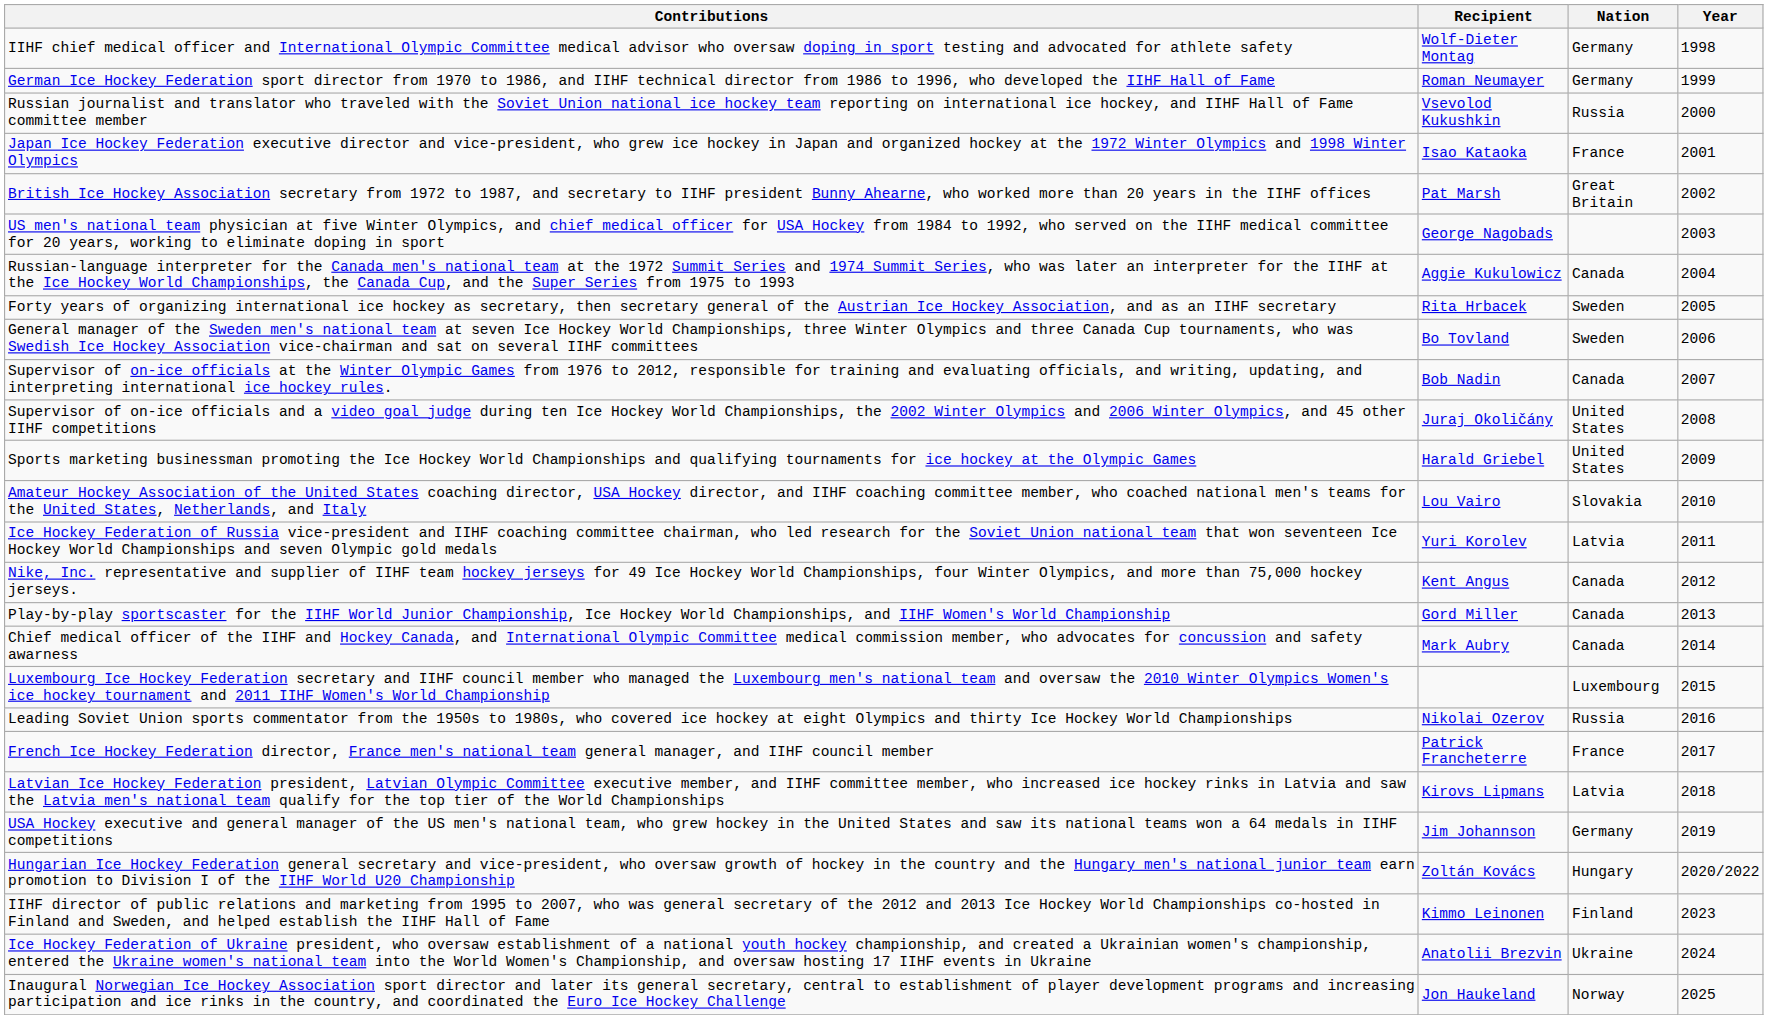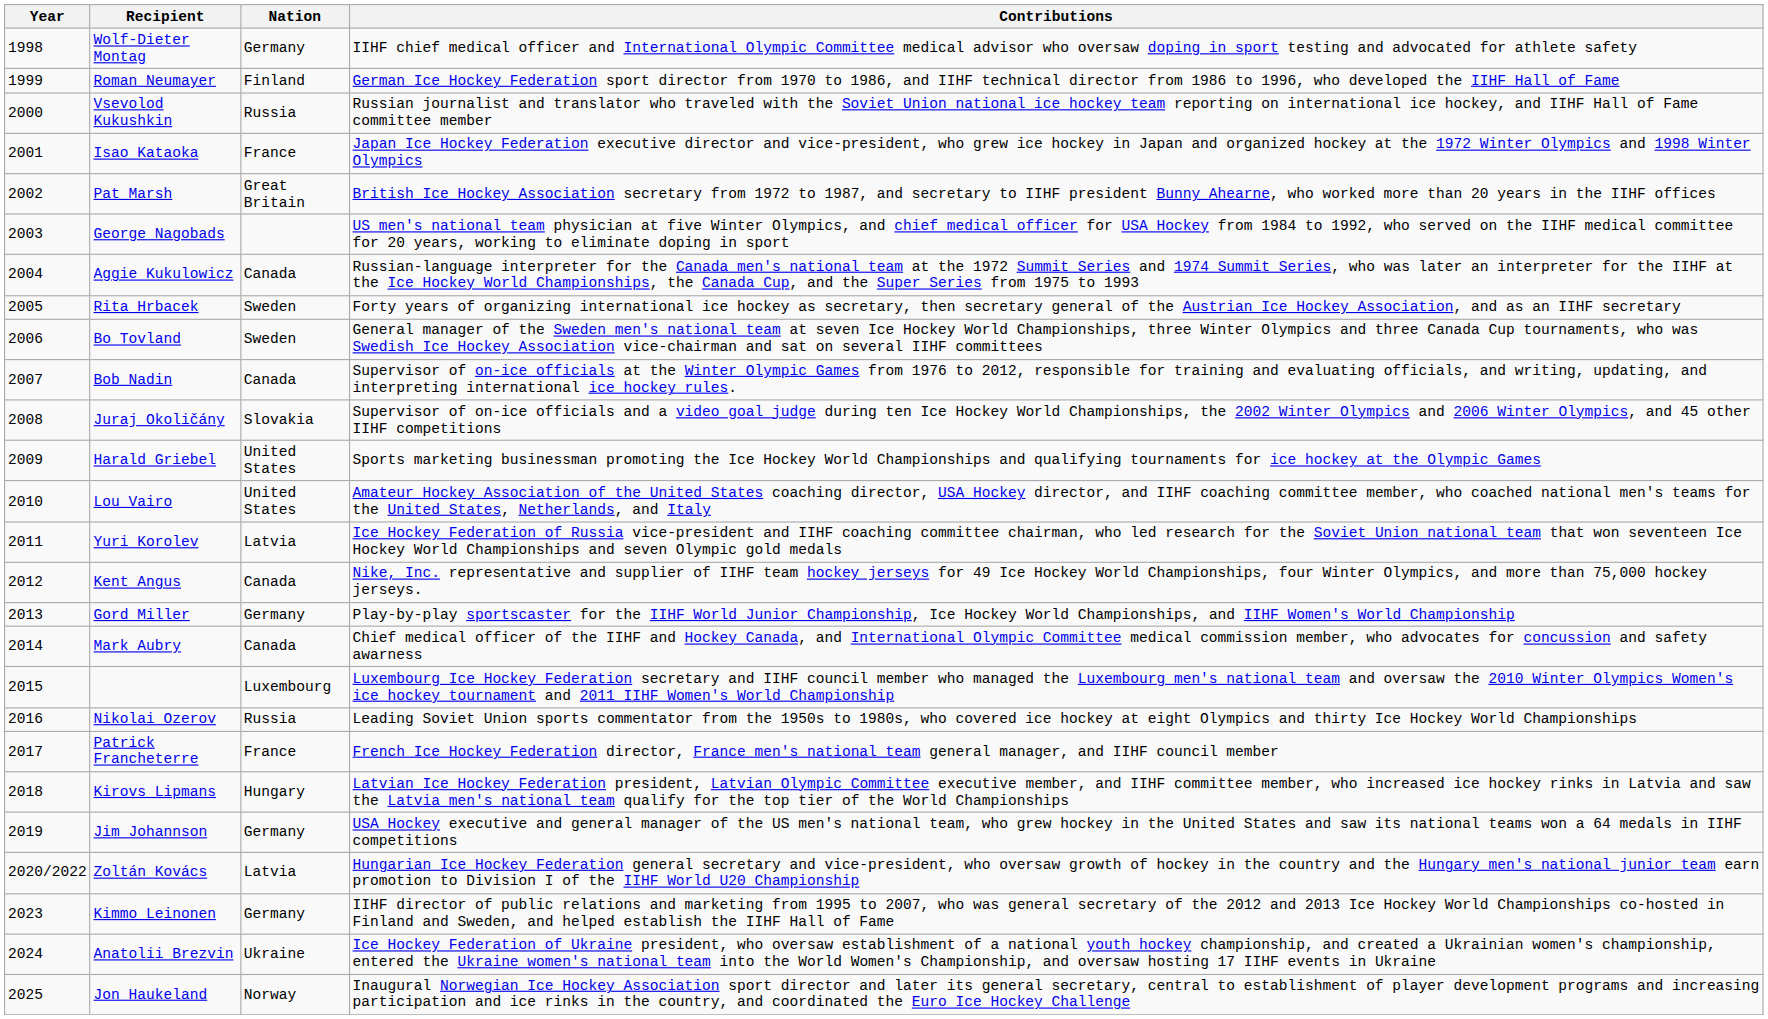 <table class="wikitable sortable">
 <tr>
-<th>Contributions</th>
+<th>Year</th>
 <th>Recipient</th>
 <th>Nation</th>
-<th>Year</th>
+<th>Contributions</th>
 </tr>
 <tr>
-<td>IIHF chief medical officer and <a href='#'>International Olympic Committee</a> medical advisor who oversaw <a href='#'>doping in sport</a> testing and advocated for athlete safety</td>
+<td>1998</td>
 <td><a href='#'>Wolf-Dieter Montag</a></td>
 <td> Germany</td>
-<td>1998</td>
+<td>IIHF chief medical officer and <a href='#'>International Olympic Committee</a> medical advisor who oversaw <a href='#'>doping in sport</a> testing and advocated for athlete safety</td>
 </tr>
 <tr>
+<td>1999</td>
+<td><a href='#'>Roman Neumayer</a></td>
+<td> Finland</td>
 <td><a href='#'>German Ice Hockey Federation</a> sport director from 1970 to 1986, and IIHF technical director from 1986 to 1996, who developed the <a href='#'>IIHF Hall of Fame</a></td>
-<td><a href='#'>Roman Neumayer</a></td>
-<td> Germany</td>
-<td>1999</td>
 </tr>
 <tr>
-<td>Russian journalist and translator who traveled with the <a href='#'>Soviet Union national ice hockey team</a> reporting on international ice hockey, and IIHF Hall of Fame committee member</td>
+<td>2000</td>
 <td><a href='#'>Vsevolod Kukushkin</a></td>
 <td> Russia</td>
-<td>2000</td>
+<td>Russian journalist and translator who traveled with the <a href='#'>Soviet Union national ice hockey team</a> reporting on international ice hockey, and IIHF Hall of Fame committee member</td>
 </tr>
 <tr>
-<td><a href='#'>Japan Ice Hockey Federation</a> executive director and vice-president, who grew ice hockey in Japan and organized hockey at the <a href='#'>1972 Winter Olympics</a> and <a href='#'>1998 Winter Olympics</a></td>
+<td>2001</td>
 <td><a href='#'>Isao Kataoka</a></td>
 <td> France</td>
-<td>2001</td>
+<td><a href='#'>Japan Ice Hockey Federation</a> executive director and vice-president, who grew ice hockey in Japan and organized hockey at the <a href='#'>1972 Winter Olympics</a> and <a href='#'>1998 Winter Olympics</a></td>
 </tr>
 <tr>
-<td><a href='#'>British Ice Hockey Association</a> secretary from 1972 to 1987, and secretary to IIHF president <a href='#'>Bunny Ahearne</a>, who worked more than 20 years in the IIHF offices</td>
+<td>2002</td>
 <td><a href='#'>Pat Marsh</a></td>
 <td> Great Britain</td>
-<td>2002</td>
+<td><a href='#'>British Ice Hockey Association</a> secretary from 1972 to 1987, and secretary to IIHF president <a href='#'>Bunny Ahearne</a>, who worked more than 20 years in the IIHF offices</td>
 </tr>
 <tr>
-<td><a href='#'>US men's national team</a> physician at five Winter Olympics, and <a href='#'>chief medical officer</a> for <a href='#'>USA Hockey</a> from 1984 to 1992, who served on the IIHF medical committee for 20 years, working to eliminate doping in sport</td>
+<td>2003</td>
 <td><a href='#'>George Nagobads</a></td>
 <td></td>
-<td>2003</td>
+<td><a href='#'>US men's national team</a> physician at five Winter Olympics, and <a href='#'>chief medical officer</a> for <a href='#'>USA Hockey</a> from 1984 to 1992, who served on the IIHF medical committee for 20 years, working to eliminate doping in sport</td>
 </tr>
 <tr>
-<td>Russian-language interpreter for the <a href='#'>Canada men's national team</a> at the 1972 <a href='#'>Summit Series</a> and <a href='#'>1974 Summit Series</a>, who was later an interpreter for the IIHF at the <a href='#'>Ice Hockey World Championships</a>, the <a href='#'>Canada Cup</a>, and the <a href='#'>Super Series</a> from 1975 to 1993</td>
+<td>2004</td>
 <td><a href='#'>Aggie Kukulowicz</a></td>
 <td> Canada</td>
-<td>2004</td>
+<td>Russian-language interpreter for the <a href='#'>Canada men's national team</a> at the 1972 <a href='#'>Summit Series</a> and <a href='#'>1974 Summit Series</a>, who was later an interpreter for the IIHF at the <a href='#'>Ice Hockey World Championships</a>, the <a href='#'>Canada Cup</a>, and the <a href='#'>Super Series</a> from 1975 to 1993</td>
 </tr>
 <tr>
-<td>Forty years of organizing international ice hockey as secretary, then secretary general of the <a href='#'>Austrian Ice Hockey Association</a>, and as an IIHF secretary</td>
+<td>2005</td>
 <td><a href='#'>Rita Hrbacek</a></td>
 <td> Sweden</td>
-<td>2005</td>
+<td>Forty years of organizing international ice hockey as secretary, then secretary general of the <a href='#'>Austrian Ice Hockey Association</a>, and as an IIHF secretary</td>
 </tr>
 <tr>
-<td>General manager of the <a href='#'>Sweden men's national team</a> at seven Ice Hockey World Championships, three Winter Olympics and three Canada Cup tournaments, who was <a href='#'>Swedish Ice Hockey Association</a> vice-chairman and sat on several IIHF committees</td>
+<td>2006</td>
 <td><a href='#'>Bo Tovland</a></td>
 <td> Sweden</td>
-<td>2006</td>
+<td>General manager of the <a href='#'>Sweden men's national team</a> at seven Ice Hockey World Championships, three Winter Olympics and three Canada Cup tournaments, who was <a href='#'>Swedish Ice Hockey Association</a> vice-chairman and sat on several IIHF committees</td>
 </tr>
 <tr>
-<td>Supervisor of <a href='#'>on-ice officials</a> at the <a href='#'>Winter Olympic Games</a> from 1976 to 2012, responsible for training and evaluating officials, and writing, updating, and interpreting international <a href='#'>ice hockey rules</a>.</td>
+<td>2007</td>
 <td><a href='#'>Bob Nadin</a></td>
 <td> Canada</td>
-<td>2007</td>
+<td>Supervisor of <a href='#'>on-ice officials</a> at the <a href='#'>Winter Olympic Games</a> from 1976 to 2012, responsible for training and evaluating officials, and writing, updating, and interpreting international <a href='#'>ice hockey rules</a>.</td>
 </tr>
 <tr>
+<td>2008</td>
+<td><a href='#'>Juraj Okoličány</a></td>
+<td> Slovakia</td>
 <td>Supervisor of on-ice officials and a <a href='#'>video goal judge</a> during ten Ice Hockey World Championships, the <a href='#'>2002 Winter Olympics</a> and <a href='#'>2006 Winter Olympics</a>, and 45 other IIHF competitions</td>
-<td><a href='#'>Juraj Okoličány</a></td>
-<td> United States</td>
-<td>2008</td>
 </tr>
 <tr>
-<td>Sports marketing businessman promoting the Ice Hockey World Championships and qualifying tournaments for <a href='#'>ice hockey at the Olympic Games</a></td>
+<td>2009</td>
 <td><a href='#'>Harald Griebel</a></td>
 <td> United States</td>
-<td>2009</td>
+<td>Sports marketing businessman promoting the Ice Hockey World Championships and qualifying tournaments for <a href='#'>ice hockey at the Olympic Games</a></td>
 </tr>
 <tr>
+<td>2010</td>
+<td><a href='#'>Lou Vairo</a></td>
+<td> United States</td>
 <td><a href='#'>Amateur Hockey Association of the United States</a> coaching director, <a href='#'>USA Hockey</a> director, and IIHF coaching committee member, who coached national men's teams for the <a href='#'>United States</a>, <a href='#'>Netherlands</a>, and <a href='#'>Italy</a></td>
-<td><a href='#'>Lou Vairo</a></td>
-<td> Slovakia</td>
-<td>2010</td>
 </tr>
 <tr>
-<td><a href='#'>Ice Hockey Federation of Russia</a> vice-president and IIHF coaching committee chairman, who led research for the <a href='#'>Soviet Union national team</a> that won seventeen Ice Hockey World Championships and seven Olympic gold medals</td>
+<td>2011</td>
 <td><a href='#'>Yuri Korolev</a></td>
 <td> Latvia</td>
-<td>2011</td>
+<td><a href='#'>Ice Hockey Federation of Russia</a> vice-president and IIHF coaching committee chairman, who led research for the <a href='#'>Soviet Union national team</a> that won seventeen Ice Hockey World Championships and seven Olympic gold medals</td>
 </tr>
 <tr>
-<td><a href='#'>Nike, Inc.</a> representative and supplier of IIHF team <a href='#'>hockey jerseys</a> for 49 Ice Hockey World Championships, four Winter Olympics, and more than 75,000 hockey jerseys.</td>
+<td>2012</td>
 <td><a href='#'>Kent Angus</a></td>
 <td> Canada</td>
-<td>2012</td>
+<td><a href='#'>Nike, Inc.</a> representative and supplier of IIHF team <a href='#'>hockey jerseys</a> for 49 Ice Hockey World Championships, four Winter Olympics, and more than 75,000 hockey jerseys.</td>
 </tr>
 <tr>
+<td>2013</td>
+<td><a href='#'>Gord Miller</a></td>
+<td> Germany</td>
 <td>Play-by-play <a href='#'>sportscaster</a> for the <a href='#'>IIHF World Junior Championship</a>, Ice Hockey World Championships, and <a href='#'>IIHF Women's World Championship</a></td>
-<td><a href='#'>Gord Miller</a></td>
-<td> Canada</td>
-<td>2013</td>
 </tr>
 <tr>
-<td>Chief medical officer of the IIHF and <a href='#'>Hockey Canada</a>, and <a href='#'>International Olympic Committee</a> medical commission member, who advocates for <a href='#'>concussion</a> and safety awarness</td>
+<td>2014</td>
 <td><a href='#'>Mark Aubry</a></td>
 <td> Canada</td>
-<td>2014</td>
+<td>Chief medical officer of the IIHF and <a href='#'>Hockey Canada</a>, and <a href='#'>International Olympic Committee</a> medical commission member, who advocates for <a href='#'>concussion</a> and safety awarness</td>
 </tr>
 <tr>
-<td><a href='#'>Luxembourg Ice Hockey Federation</a> secretary and IIHF council member who managed the <a href='#'>Luxembourg men's national team</a> and oversaw the <a href='#'>2010 Winter Olympics Women's ice hockey tournament</a> and <a href='#'>2011 IIHF Women's World Championship</a></td>
+<td>2015</td>
 <td></td>
 <td> Luxembourg</td>
-<td>2015</td>
+<td><a href='#'>Luxembourg Ice Hockey Federation</a> secretary and IIHF council member who managed the <a href='#'>Luxembourg men's national team</a> and oversaw the <a href='#'>2010 Winter Olympics Women's ice hockey tournament</a> and <a href='#'>2011 IIHF Women's World Championship</a></td>
 </tr>
 <tr>
-<td>Leading Soviet Union sports commentator from the 1950s to 1980s, who covered ice hockey at eight Olympics and thirty Ice Hockey World Championships</td>
+<td>2016</td>
 <td><a href='#'>Nikolai Ozerov</a></td>
 <td> Russia</td>
-<td>2016</td>
+<td>Leading Soviet Union sports commentator from the 1950s to 1980s, who covered ice hockey at eight Olympics and thirty Ice Hockey World Championships</td>
 </tr>
 <tr>
-<td><a href='#'>French Ice Hockey Federation</a> director, <a href='#'>France men's national team</a> general manager, and IIHF council member</td>
+<td>2017</td>
 <td><a href='#'>Patrick Francheterre</a></td>
 <td> France</td>
-<td>2017</td>
+<td><a href='#'>French Ice Hockey Federation</a> director, <a href='#'>France men's national team</a> general manager, and IIHF council member</td>
 </tr>
 <tr>
+<td>2018</td>
+<td><a href='#'>Kirovs Lipmans</a></td>
+<td> Hungary</td>
 <td><a href='#'>Latvian Ice Hockey Federation</a> president, <a href='#'>Latvian Olympic Committee</a> executive member, and IIHF committee member, who increased ice hockey rinks in Latvia and saw the <a href='#'>Latvia men's national team</a> qualify for the top tier of the World Championships</td>
-<td><a href='#'>Kirovs Lipmans</a></td>
-<td> Latvia</td>
-<td>2018</td>
 </tr>
 <tr>
-<td><a href='#'>USA Hockey</a> executive and general manager of the US men's national team, who grew hockey in the United States and saw its national teams won a 64 medals in IIHF competitions</td>
+<td>2019</td>
 <td><a href='#'>Jim Johannson</a></td>
 <td> Germany</td>
-<td>2019</td>
+<td><a href='#'>USA Hockey</a> executive and general manager of the US men's national team, who grew hockey in the United States and saw its national teams won a 64 medals in IIHF competitions</td>
 </tr>
 <tr>
+<td>2020/2022</td>
+<td><a href='#'>Zoltán Kovács</a></td>
+<td> Latvia</td>
 <td><a href='#'>Hungarian Ice Hockey Federation</a> general secretary and vice-president, who oversaw growth of hockey in the country and the <a href='#'>Hungary men's national junior team</a> earn promotion to Division I of the <a href='#'>IIHF World U20 Championship</a></td>
-<td><a href='#'>Zoltán Kovács</a></td>
-<td> Hungary</td>
-<td>2020/2022</td>
 </tr>
 <tr>
+<td>2023</td>
+<td><a href='#'>Kimmo Leinonen</a></td>
+<td> Germany</td>
 <td>IIHF director of public relations and marketing from 1995 to 2007, who was general secretary of the 2012 and 2013 Ice Hockey World Championships co-hosted in Finland and Sweden, and helped establish the IIHF Hall of Fame</td>
-<td><a href='#'>Kimmo Leinonen</a></td>
-<td> Finland</td>
-<td>2023</td>
 </tr>
 <tr>
-<td><a href='#'>Ice Hockey Federation of Ukraine</a> president, who oversaw establishment of a national <a href='#'>youth hockey</a> championship, and created a Ukrainian women's championship, entered the <a href='#'>Ukraine women's national team</a> into the World Women's Championship, and oversaw hosting 17 IIHF events in Ukraine</td>
+<td>2024</td>
 <td><a href='#'>Anatolii Brezvin</a></td>
 <td> Ukraine</td>
-<td>2024</td>
+<td><a href='#'>Ice Hockey Federation of Ukraine</a> president, who oversaw establishment of a national <a href='#'>youth hockey</a> championship, and created a Ukrainian women's championship, entered the <a href='#'>Ukraine women's national team</a> into the World Women's Championship, and oversaw hosting 17 IIHF events in Ukraine</td>
 </tr>
 <tr>
-<td>Inaugural <a href='#'>Norwegian Ice Hockey Association</a> sport director and later its general secretary, central to establishment of player development programs and increasing participation and ice rinks in the country, and coordinated the <a href='#'>Euro Ice Hockey Challenge</a></td>
+<td>2025</td>
 <td><a href='#'>Jon Haukeland</a></td>
 <td> Norway</td>
-<td>2025</td>
+<td>Inaugural <a href='#'>Norwegian Ice Hockey Association</a> sport director and later its general secretary, central to establishment of player development programs and increasing participation and ice rinks in the country, and coordinated the <a href='#'>Euro Ice Hockey Challenge</a></td>
 </tr>
 </table>
